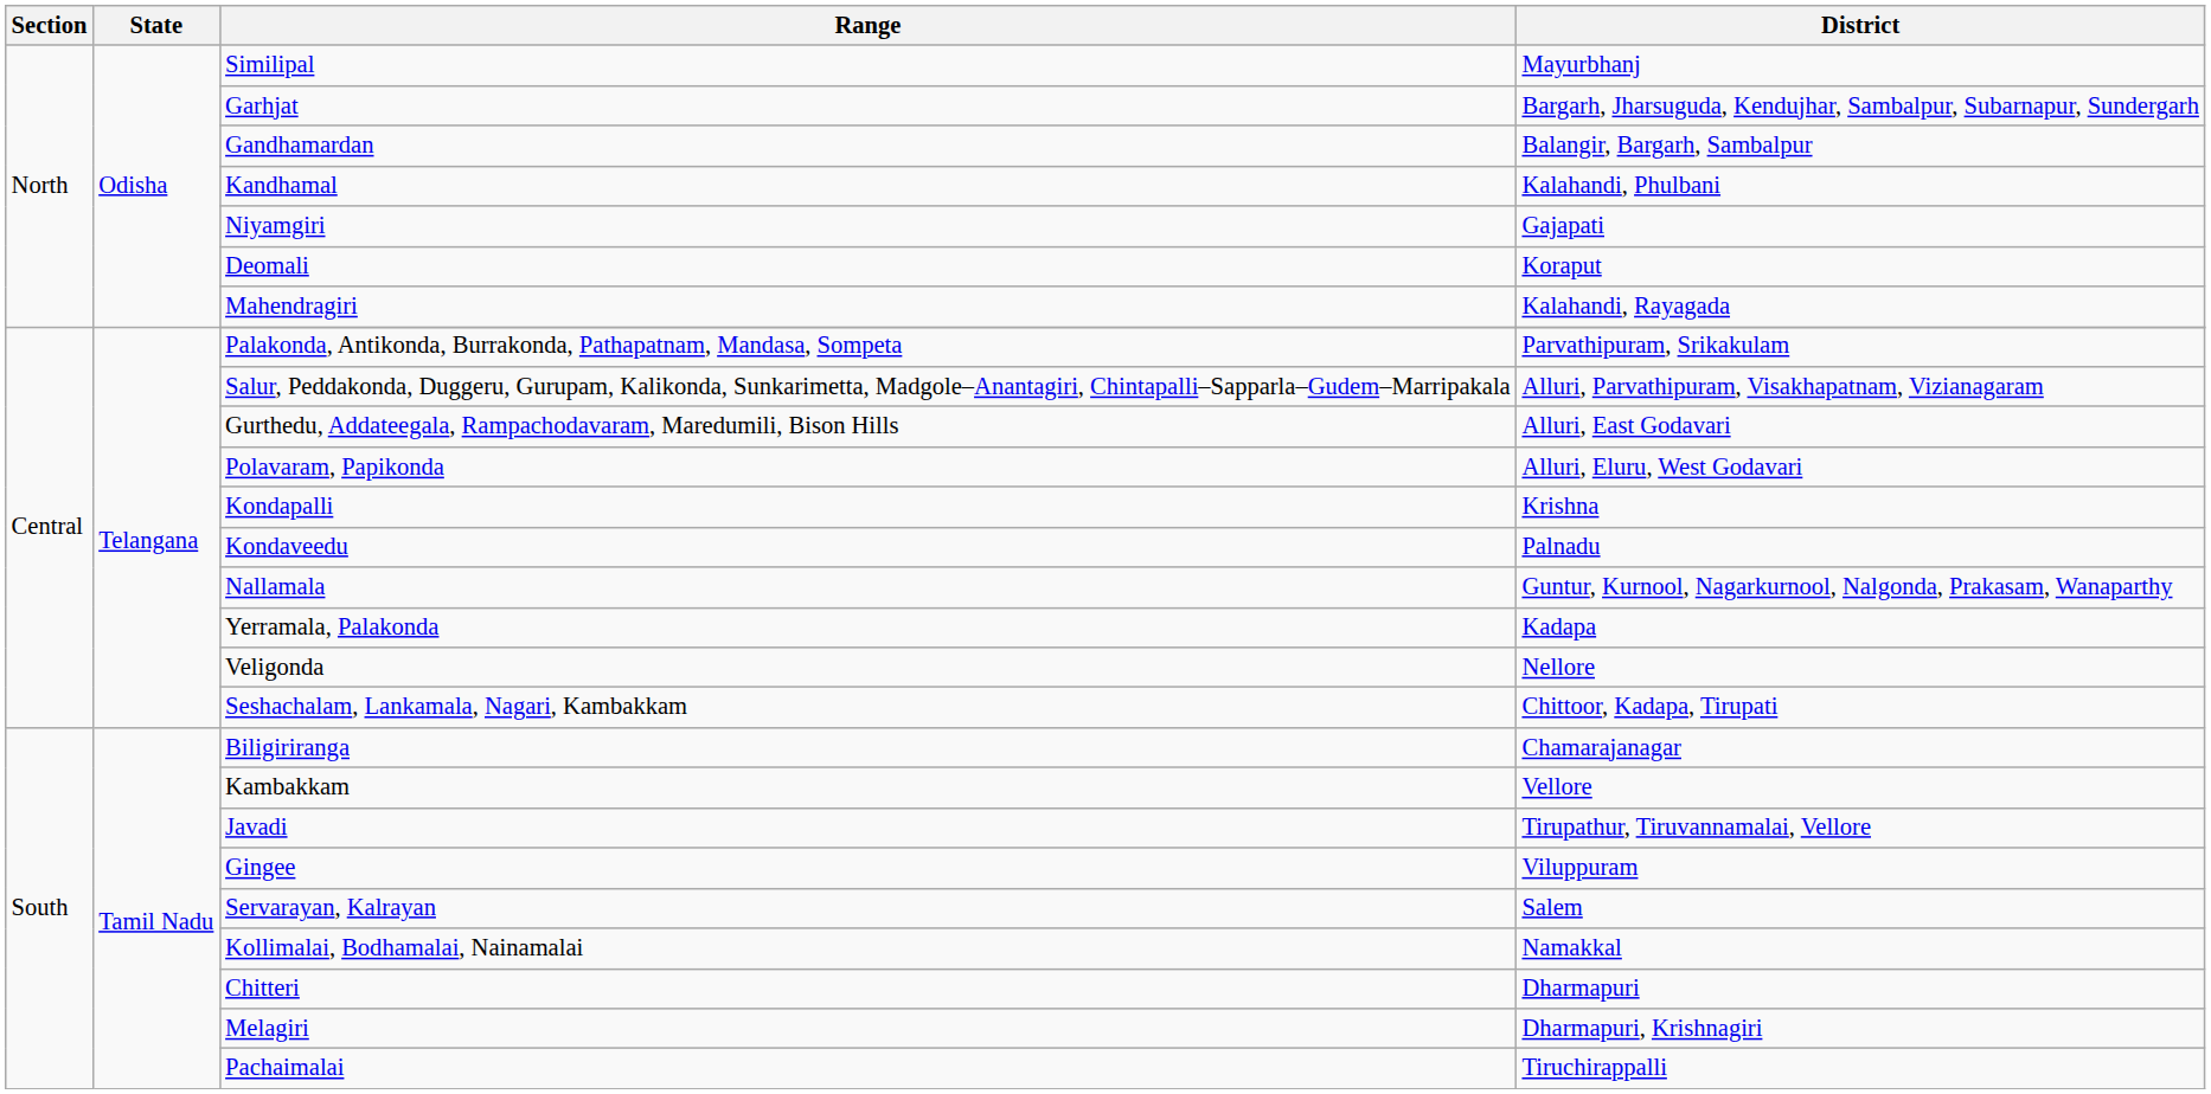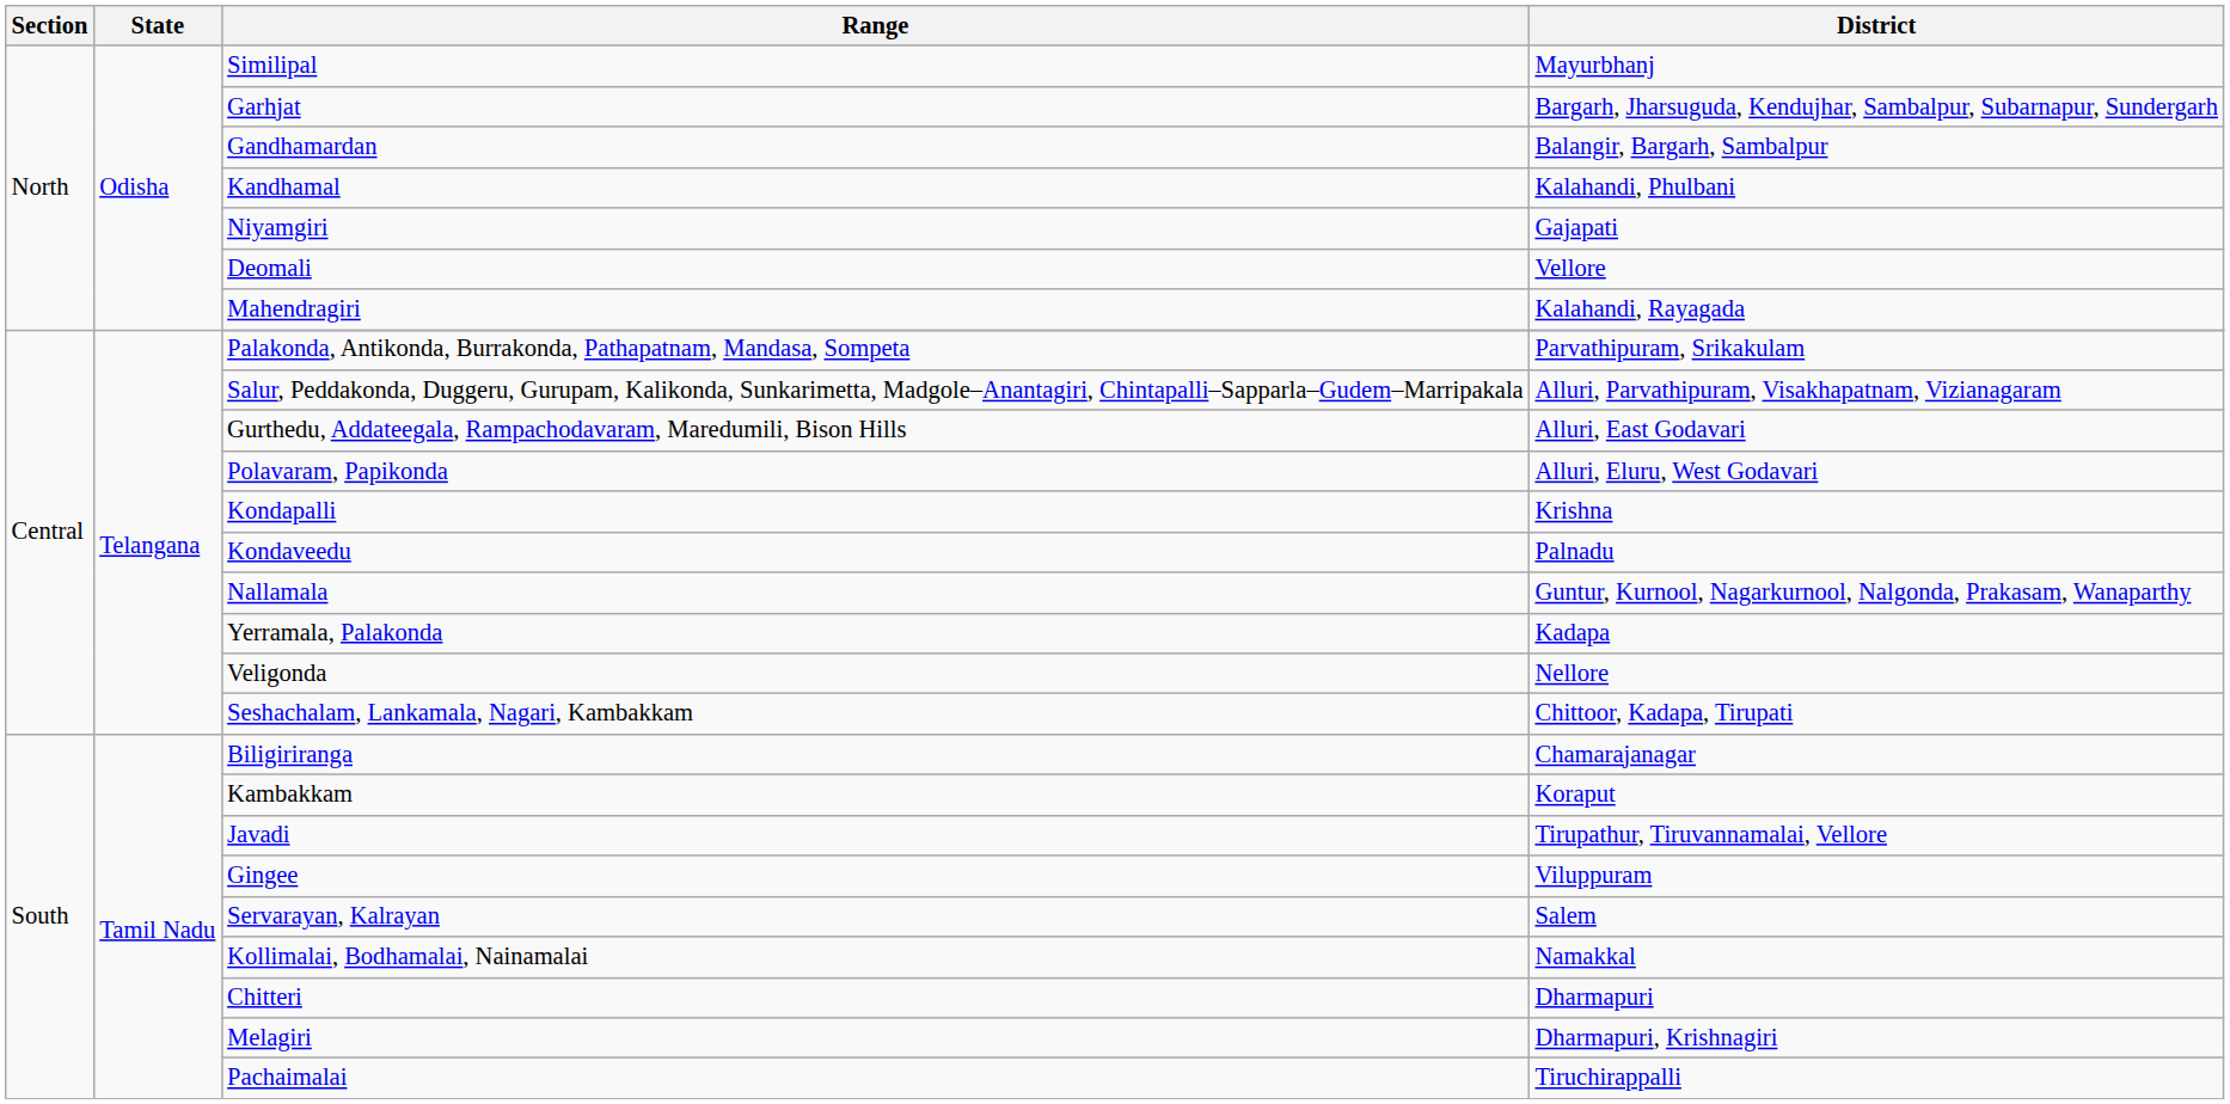 <table class="wikitable sortable defaultleft collapsible" style="font-size: 85%">
 <tr>
 <th>Section</th>
 <th>State</th>
 <th>Range</th>
 <th>District</th>
 </tr>
 <tr>
 <td rowspan="7">North</td>
 <td rowspan="7"><a href='#'>Odisha</a></td>
 <td><a href='#'>Similipal</a></td>
 <td><a href='#'>Mayurbhanj</a></td>
 </tr>
 <tr>
 <td><a href='#'>Garhjat</a></td>
 <td><a href='#'>Bargarh</a>, <a href='#'>Jharsuguda</a>, <a href='#'>Kendujhar</a>, <a href='#'>Sambalpur</a>, <a href='#'>Subarnapur</a>, <a href='#'>Sundergarh</a></td>
 </tr>
 <tr>
 <td><a href='#'>Gandhamardan</a></td>
 <td><a href='#'>Balangir</a>, <a href='#'>Bargarh</a>, <a href='#'>Sambalpur</a></td>
 </tr>
 <tr>
 <td><a href='#'>Kandhamal</a></td>
 <td><a href='#'>Kalahandi</a>, <a href='#'>Phulbani</a></td>
 </tr>
 <tr>
 <td><a href='#'>Niyamgiri</a></td>
 <td><a href='#'>Gajapati</a></td>
 </tr>
 <tr>
 <td><a href='#'>Deomali</a></td>
-<td><a href='#'>Koraput</a></td>
+<td><a href='#'>Vellore</a></td>
 </tr>
 <tr>
 <td><a href='#'>Mahendragiri</a></td>
 <td><a href='#'>Kalahandi</a>, <a href='#'>Rayagada</a></td>
 </tr>
 <tr>
 <td rowspan="11">Central</td>
 <td rowspan="11"> <br> <a href='#'>Telangana</a></td>
 </tr>
 <tr>
 <td><a href='#'>Palakonda</a>, Antikonda, Burrakonda, <a href='#'>Pathapatnam</a>, <a href='#'>Mandasa</a>, <a href='#'>Sompeta</a></td>
 <td><a href='#'>Parvathipuram</a>, <a href='#'>Srikakulam</a></td>
 </tr>
 <tr>
 <td><a href='#'>Salur</a>, Peddakonda, Duggeru, Gurupam, Kalikonda, Sunkarimetta, Madgole–<a href='#'>Anantagiri</a>, <a href='#'>Chintapalli</a>–Sapparla–<a href='#'>Gudem</a>–Marripakala</td>
 <td><a href='#'>Alluri</a>, <a href='#'>Parvathipuram</a>, <a href='#'>Visakhapatnam</a>, <a href='#'>Vizianagaram</a></td>
 </tr>
 <tr>
 <td>Gurthedu, <a href='#'>Addateegala</a>, <a href='#'>Rampachodavaram</a>, Maredumili, Bison Hills</td>
 <td><a href='#'>Alluri</a>, <a href='#'>East Godavari</a></td>
 </tr>
 <tr>
 <td><a href='#'>Polavaram</a>, <a href='#'>Papikonda</a></td>
 <td><a href='#'>Alluri</a>, <a href='#'>Eluru</a>, <a href='#'>West Godavari</a></td>
 </tr>
 <tr>
 <td><a href='#'>Kondapalli</a></td>
 <td><a href='#'>Krishna</a></td>
 </tr>
 <tr>
 <td><a href='#'>Kondaveedu</a></td>
 <td><a href='#'>Palnadu</a></td>
 </tr>
 <tr>
 <td><a href='#'>Nallamala</a></td>
 <td><a href='#'>Guntur</a>, <a href='#'>Kurnool</a>, <a href='#'>Nagarkurnool</a>, <a href='#'>Nalgonda</a>, <a href='#'>Prakasam</a>, <a href='#'>Wanaparthy</a></td>
 </tr>
 <tr>
 <td>Yerramala, <a href='#'>Palakonda</a></td>
 <td><a href='#'>Kadapa</a></td>
 </tr>
 <tr>
 <td>Veligonda</td>
 <td><a href='#'>Nellore</a></td>
 </tr>
 <tr>
 <td><a href='#'>Seshachalam</a>, <a href='#'>Lankamala</a>, <a href='#'>Nagari</a>, Kambakkam</td>
 <td><a href='#'>Chittoor</a>, <a href='#'>Kadapa</a>, <a href='#'>Tirupati</a></td>
 </tr>
 <tr>
 <td rowspan="9">South</td>
 <td rowspan="9"> <br> <a href='#'>Tamil Nadu</a></td>
 <td><a href='#'>Biligiriranga</a></td>
 <td><a href='#'>Chamarajanagar</a></td>
 </tr>
 <tr>
 <td>Kambakkam</td>
-<td><a href='#'>Vellore</a></td>
+<td><a href='#'>Koraput</a></td>
 </tr>
 <tr>
 <td><a href='#'>Javadi</a></td>
 <td><a href='#'>Tirupathur</a>, <a href='#'>Tiruvannamalai</a>, <a href='#'>Vellore</a></td>
 </tr>
 <tr>
 <td><a href='#'>Gingee</a></td>
 <td><a href='#'>Viluppuram</a></td>
 </tr>
 <tr>
 <td><a href='#'>Servarayan</a>, <a href='#'>Kalrayan</a></td>
 <td><a href='#'>Salem</a></td>
 </tr>
 <tr>
 <td><a href='#'>Kollimalai</a>, <a href='#'>Bodhamalai</a>, Nainamalai</td>
 <td><a href='#'>Namakkal</a></td>
 </tr>
 <tr>
 <td><a href='#'>Chitteri</a></td>
 <td><a href='#'>Dharmapuri</a></td>
 </tr>
 <tr>
 <td><a href='#'>Melagiri</a></td>
 <td><a href='#'>Dharmapuri</a>, <a href='#'>Krishnagiri</a></td>
 </tr>
 <tr>
 <td><a href='#'>Pachaimalai</a></td>
 <td><a href='#'>Tiruchirappalli</a></td>
 </tr>
 </table>
